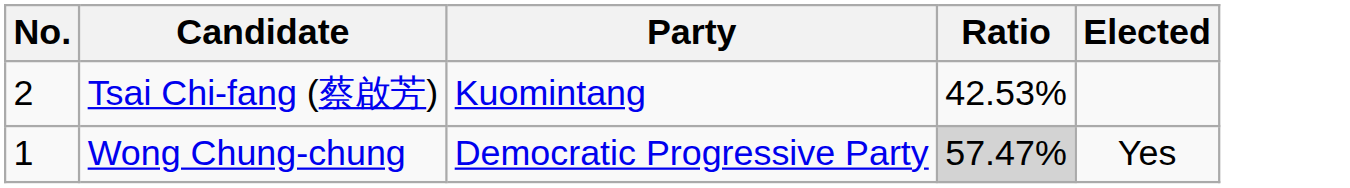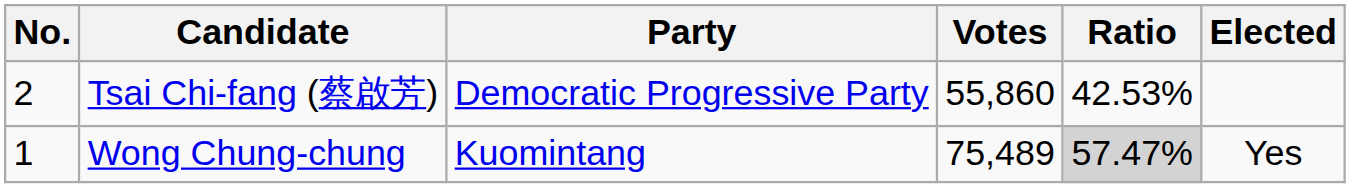 <table class=wikitable>
 <tr>
 <th>No.</th>
 <th>Candidate</th>
 <th>Party</th>
+<th>Votes</th>
 <th>Ratio</th>
 <th>Elected</th>
 </tr>
 <tr>
 <td>2</td>
 <td><a href='#'>Tsai Chi-fang</a> (<a href='#'>蔡啟芳</a>)</td>
-<td><a href='#'>Kuomintang</a></td>
+<td><a href='#'>Democratic Progressive Party</a></td>
+<td align="right">55,860</td>
 <td align="right">42.53%</td>
 <td></td>
 </tr>
 <tr>
 <td>1</td>
 <td><a href='#'>Wong Chung-chung</a></td>
-<td><a href='#'>Democratic Progressive Party</a></td>
+<td><a href='#'>Kuomintang</a></td>
+<td align="right">75,489</td>
 <td align="right" style="background: lightgrey;">57.47%</td>
 <td align="center">Yes</td>
 </tr>
 </table>
